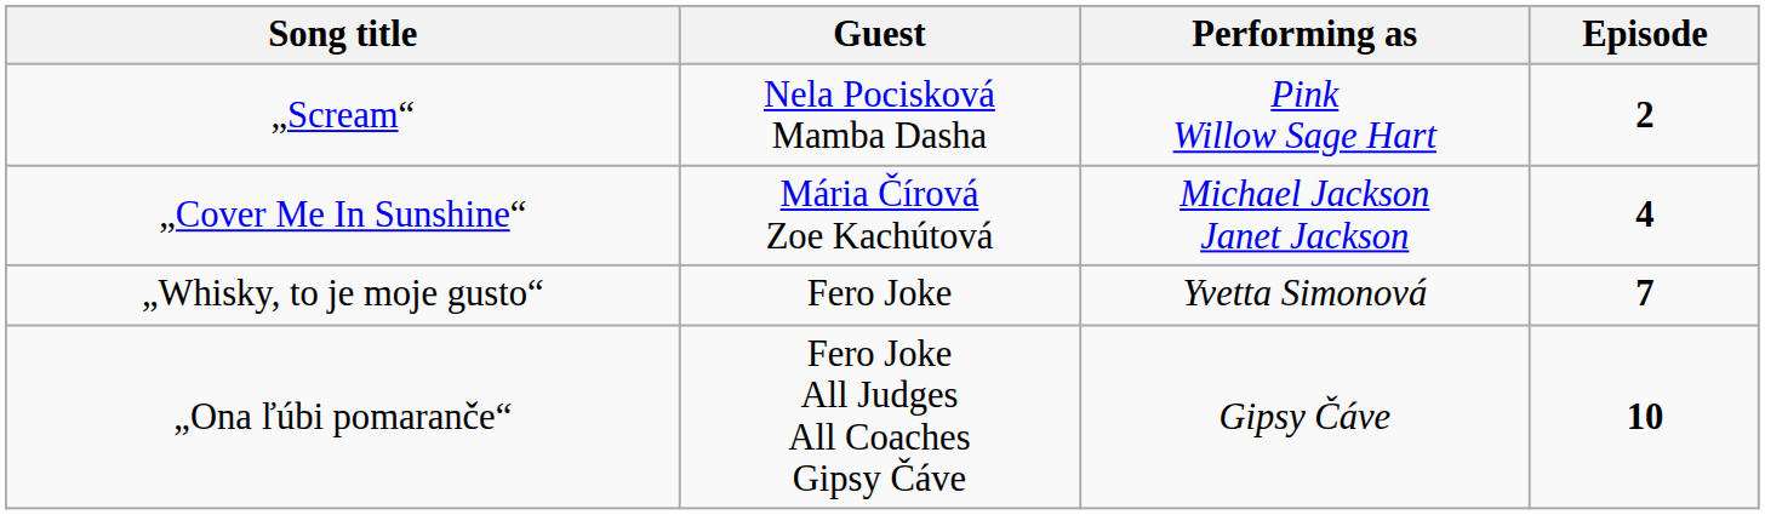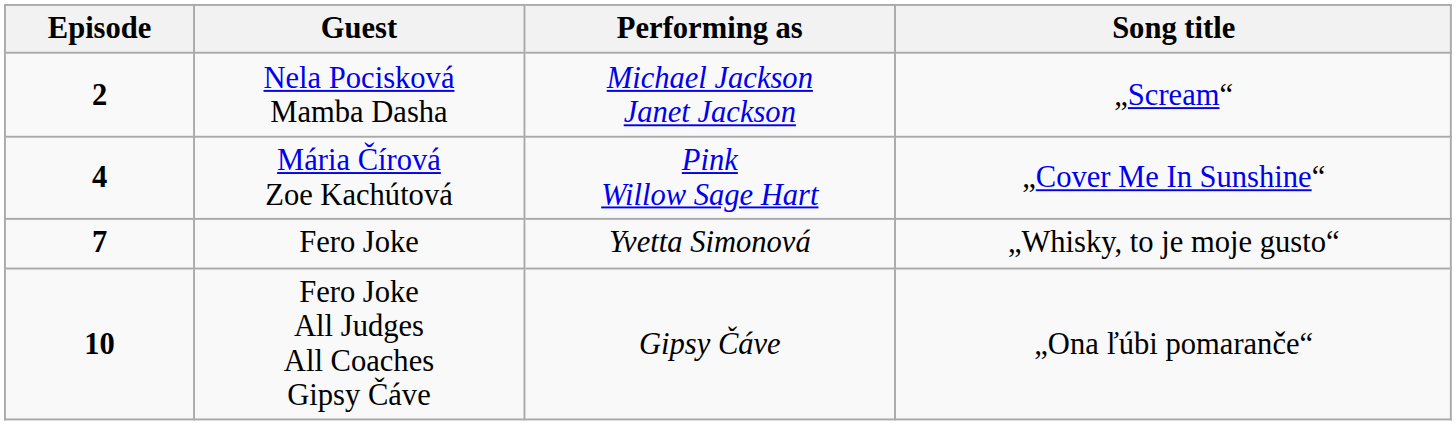 <table class="wikitable"; style="width:60%; text-align:center;">
 <tr>
-<th>Song title</th>
+<th>Episode</th>
 <th>Guest</th>
 <th>Performing as</th>
-<th>Episode</th>
+<th>Song title</th>
 </tr>
 <tr>
+<td><strong>2</strong></td>
+<td><a href='#'>Nela Pocisková</a><br>Mamba Dasha</td>
+<td><em><a href='#'>Michael Jackson</a></em><br><em><a href='#'>Janet Jackson</a></em></td>
 <td>„<a href='#'>Scream</a>“</td>
-<td><a href='#'>Nela Pocisková</a><br>Mamba Dasha</td>
-<td><em><a href='#'>Pink</a></em><br><em><a href='#'>Willow Sage Hart</a></em></td>
-<td><strong>2</strong></td>
 </tr>
 <tr>
+<td><strong>4</strong></td>
+<td><a href='#'>Mária Čírová</a><br>Zoe Kachútová</td>
+<td><em><a href='#'>Pink</a></em><br><em><a href='#'>Willow Sage Hart</a></em></td>
 <td>„<a href='#'>Cover Me In Sunshine</a>“</td>
-<td><a href='#'>Mária Čírová</a><br>Zoe Kachútová</td>
-<td><em><a href='#'>Michael Jackson</a></em><br><em><a href='#'>Janet Jackson</a></em></td>
-<td><strong>4</strong></td>
 </tr>
 <tr>
-<td>„Whisky, to je moje gusto“</td>
+<td><strong>7</strong></td>
 <td>Fero Joke</td>
 <td><em>Yvetta Simonová</em></td>
-<td><strong>7</strong></td>
+<td>„Whisky, to je moje gusto“</td>
 </tr>
 <tr>
-<td>„Ona ľúbi pomaranče“</td>
+<td><strong>10</strong></td>
 <td>Fero Joke<br>All Judges<br>All Coaches<br>Gipsy Čáve</td>
 <td><em>Gipsy Čáve</em></td>
-<td><strong>10</strong></td>
+<td>„Ona ľúbi pomaranče“</td>
 </tr>
 </table>
